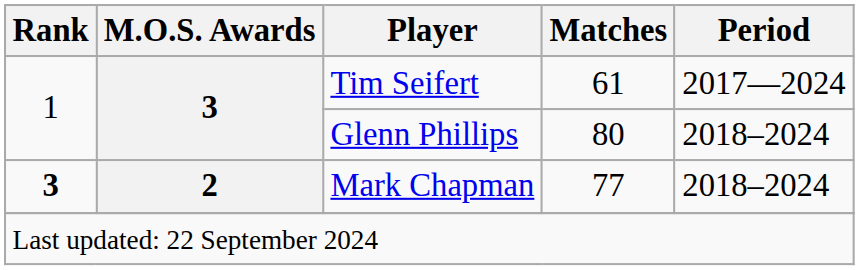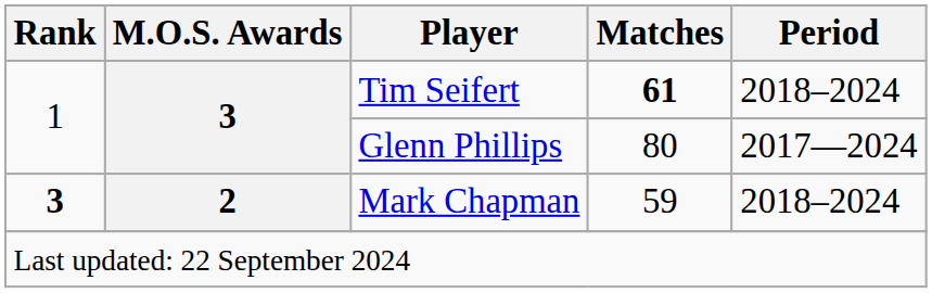 <table class="wikitable sortable">
 <tr>
 <th scope=col>Rank</th>
 <th scope=col>M.O.S. Awards</th>
 <th scope=col>Player</th>
 <th scope=col>Matches</th>
 <th scope=col>Period</th>
 </tr>
 <tr>
 <td align=center rowspan=2>1</td>
 <th rowspan=2>3</th>
 <td><a href='#'>Tim Seifert</a></td>
-<td align=center>61</td>
-<td>2017—2024</td>
+<td align=center><strong>61</strong></td>
+<td>2018–2024</td>
 </tr>
 <tr>
 <td><a href='#'>Glenn Phillips</a></td>
 <td align=center>80</td>
-<td>2018–2024</td>
+<td>2017—2024</td>
 </tr>
 <tr>
 <td align=center><strong>3</strong></td>
 <th>2</th>
 <td><a href='#'>Mark Chapman</a></td>
-<td align=center>77</td>
+<td align=center>59</td>
 <td>2018–2024</td>
 </tr>
 <tr>
 </tr>
 <tr class=sortbottom>
 <td colspan=5><small>Last updated: 22 September 2024</small></td>
 </tr>
 </table>
